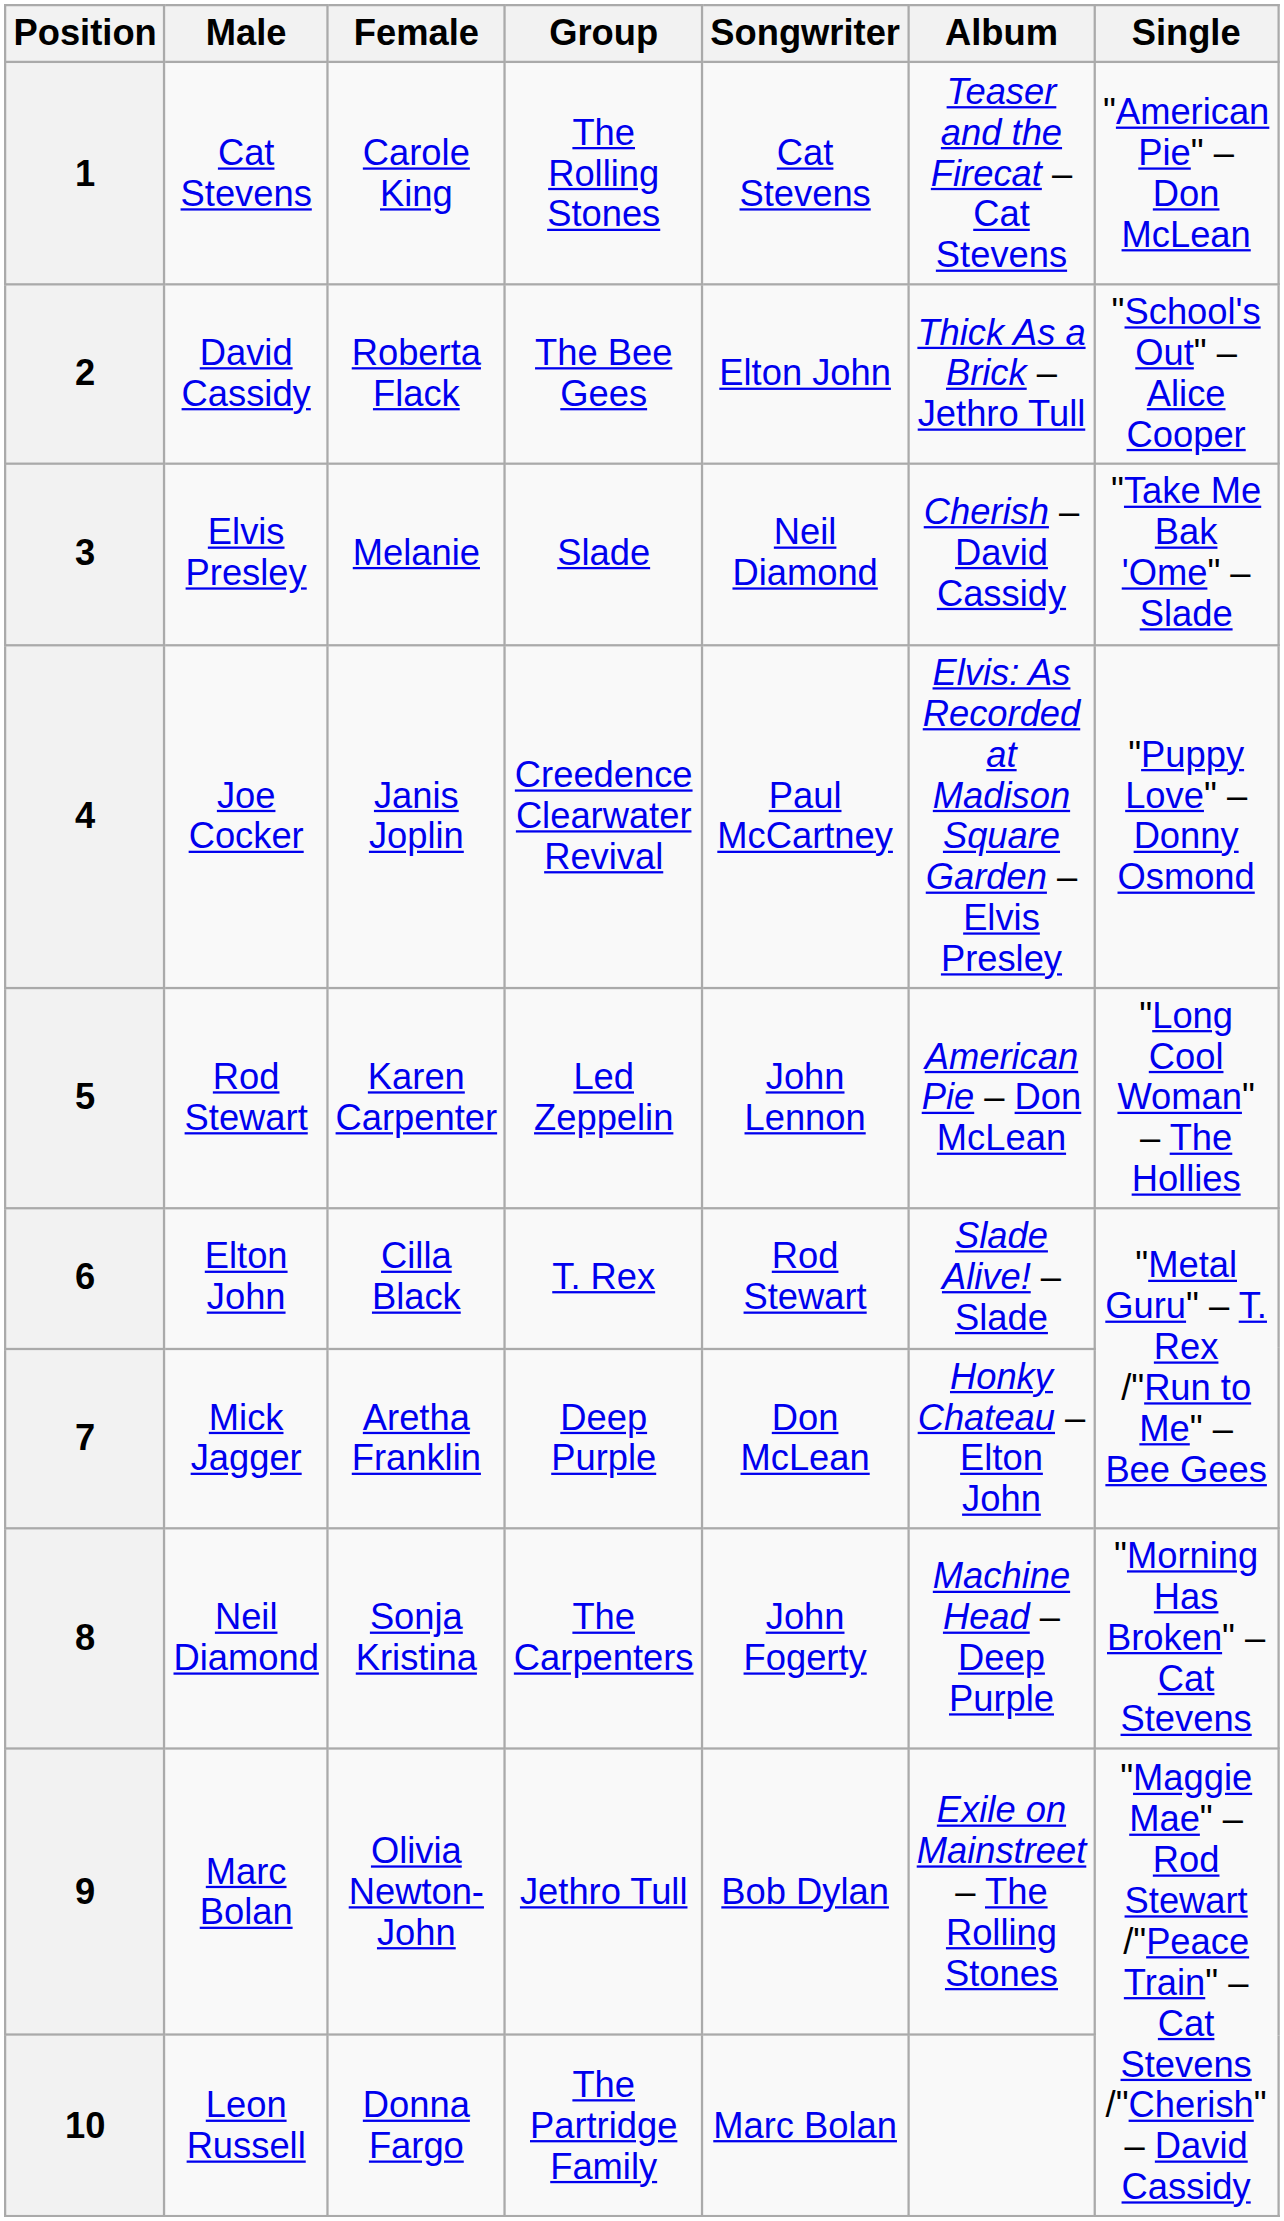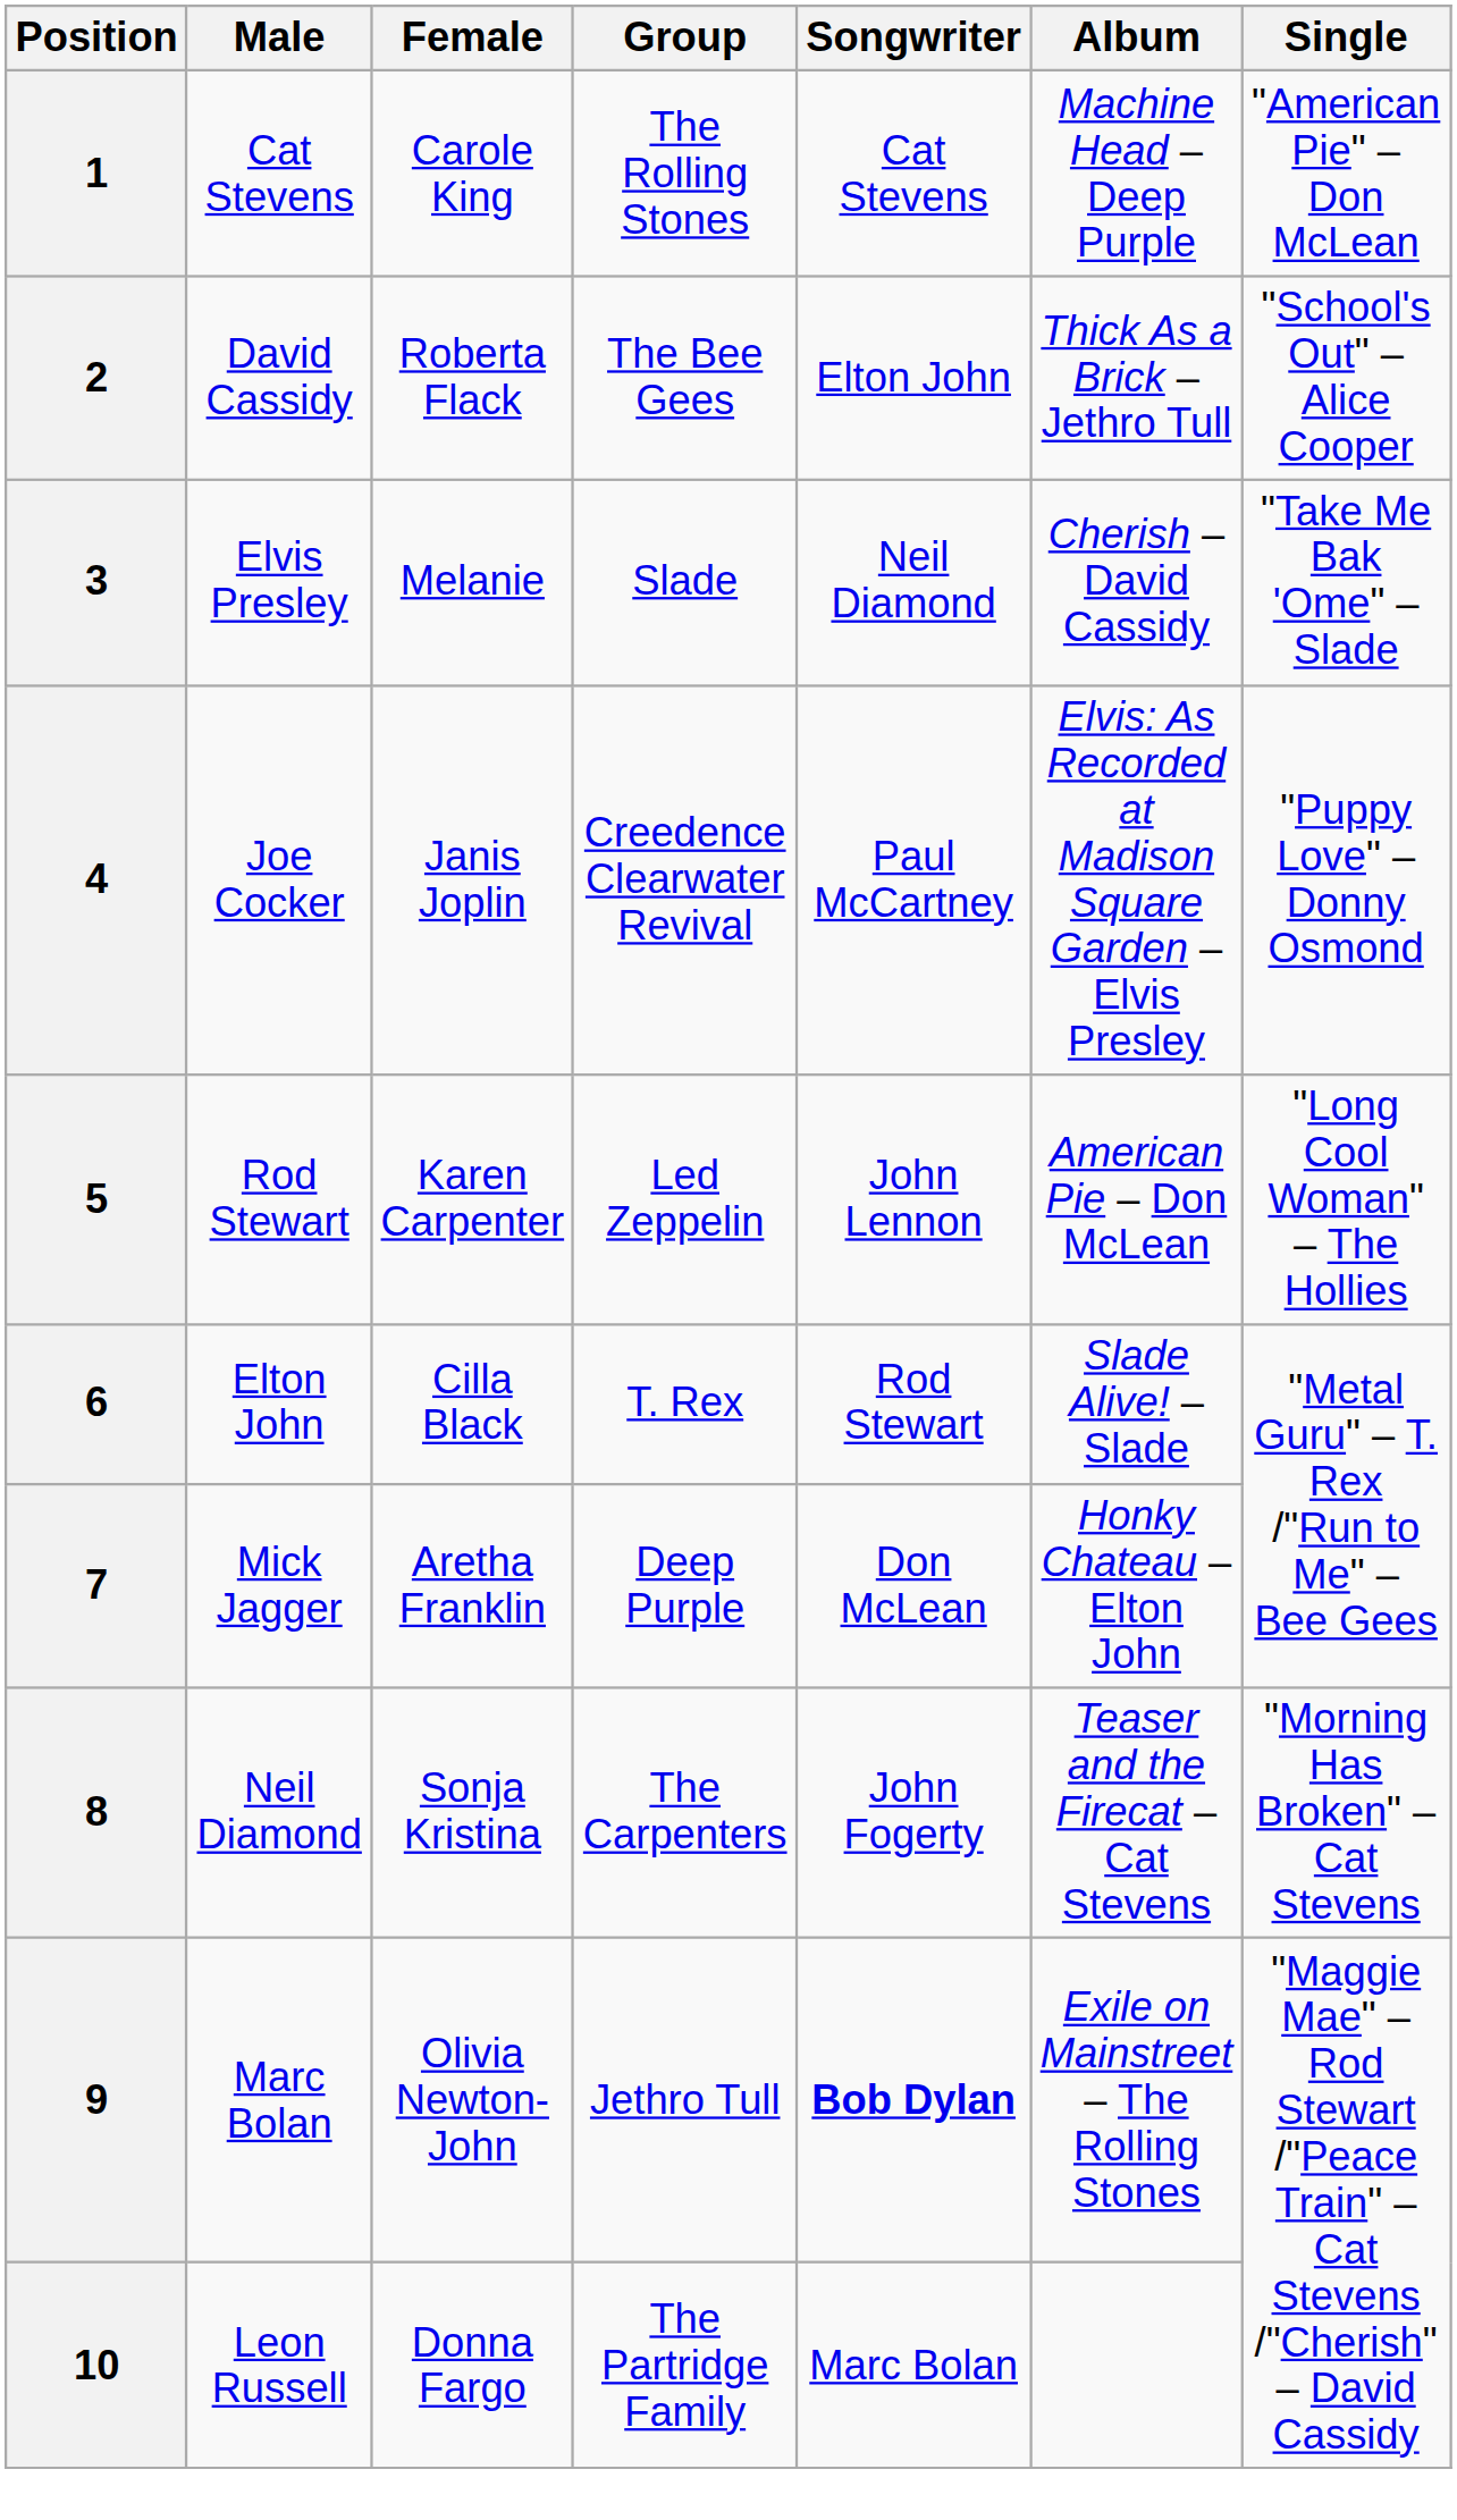 <table class="wikitable" style="text-align:center; width:200px; height:200px" border="1">
 <tr>
 <th>Position</th>
 <th>Male</th>
 <th>Female</th>
 <th>Group</th>
 <th>Songwriter</th>
 <th>Album</th>
 <th>Single</th>
 </tr>
 <tr>
 <th>1</th>
 <td><a href='#'>Cat Stevens</a></td>
 <td><a href='#'>Carole King</a></td>
 <td><a href='#'>The Rolling Stones</a></td>
 <td><a href='#'>Cat Stevens</a></td>
-<td><em><a href='#'>Teaser and the Firecat</a></em> – <a href='#'>Cat Stevens</a></td>
+<td><em><a href='#'>Machine Head</a></em> – <a href='#'>Deep Purple</a></td>
 <td>"<a href='#'>American Pie</a>" – <a href='#'>Don McLean</a></td>
 </tr>
 <tr>
 <th>2</th>
 <td><a href='#'>David Cassidy</a></td>
 <td><a href='#'>Roberta Flack</a></td>
 <td><a href='#'>The Bee Gees</a></td>
 <td><a href='#'>Elton John</a></td>
 <td><em><a href='#'>Thick As a Brick</a></em> – <a href='#'>Jethro Tull</a></td>
 <td>"<a href='#'>School's Out</a>" – <a href='#'>Alice Cooper</a></td>
 </tr>
 <tr>
 <th>3</th>
 <td><a href='#'>Elvis Presley</a></td>
 <td><a href='#'>Melanie</a></td>
 <td><a href='#'>Slade</a></td>
 <td><a href='#'>Neil Diamond</a></td>
 <td><em><a href='#'>Cherish</a></em> – <a href='#'>David Cassidy</a></td>
 <td>"<a href='#'>Take Me Bak 'Ome</a>" – <a href='#'>Slade</a></td>
 </tr>
 <tr>
 <th>4</th>
 <td><a href='#'>Joe Cocker</a></td>
 <td><a href='#'>Janis Joplin</a></td>
 <td><a href='#'>Creedence Clearwater Revival</a></td>
 <td><a href='#'>Paul McCartney</a></td>
 <td><em><a href='#'>Elvis: As Recorded at Madison Square Garden</a></em> – <a href='#'>Elvis Presley</a></td>
 <td>"<a href='#'>Puppy Love</a>" – <a href='#'>Donny Osmond</a></td>
 </tr>
 <tr>
 <th>5</th>
 <td><a href='#'>Rod Stewart</a></td>
 <td><a href='#'>Karen Carpenter</a></td>
 <td><a href='#'>Led Zeppelin</a></td>
 <td><a href='#'>John Lennon</a></td>
 <td><em><a href='#'>American Pie</a></em> – <a href='#'>Don McLean</a></td>
 <td>"<a href='#'>Long Cool Woman</a>" – <a href='#'>The Hollies</a></td>
 </tr>
 <tr>
 <th>6</th>
 <td><a href='#'>Elton John</a></td>
 <td><a href='#'>Cilla Black</a></td>
 <td><a href='#'>T. Rex</a></td>
 <td><a href='#'>Rod Stewart</a></td>
 <td><em><a href='#'>Slade Alive!</a></em> – <a href='#'>Slade</a></td>
 <td rowspan="2">"<a href='#'>Metal Guru</a>" – <a href='#'>T. Rex</a><br>/"<a href='#'>Run to Me</a>" – <a href='#'>Bee Gees</a></td>
 </tr>
 <tr>
 <th>7</th>
 <td><a href='#'>Mick Jagger</a></td>
 <td><a href='#'>Aretha Franklin</a></td>
 <td><a href='#'>Deep Purple</a></td>
 <td><a href='#'>Don McLean</a></td>
 <td><em><a href='#'>Honky Chateau</a></em> – <a href='#'>Elton John</a></td>
 </tr>
 <tr>
 <th>8</th>
 <td><a href='#'>Neil Diamond</a></td>
 <td><a href='#'>Sonja Kristina</a></td>
 <td><a href='#'>The Carpenters</a></td>
 <td><a href='#'>John Fogerty</a></td>
-<td><em><a href='#'>Machine Head</a></em> – <a href='#'>Deep Purple</a></td>
+<td><em><a href='#'>Teaser and the Firecat</a></em> – <a href='#'>Cat Stevens</a></td>
 <td>"<a href='#'>Morning Has Broken</a>" – <a href='#'>Cat Stevens</a></td>
 </tr>
 <tr>
 <th>9</th>
 <td><a href='#'>Marc Bolan</a></td>
 <td><a href='#'>Olivia Newton-John</a></td>
 <td><a href='#'>Jethro Tull</a></td>
-<td><a href='#'>Bob Dylan</a></td>
+<td><strong><a href='#'>Bob Dylan</a></strong></td>
 <td><em><a href='#'>Exile on Mainstreet</a></em> – <a href='#'>The Rolling Stones</a></td>
 <td rowspan="2">"<a href='#'>Maggie Mae</a>" – <a href='#'>Rod Stewart</a><br>/"<a href='#'>Peace Train</a>" – <a href='#'>Cat Stevens</a><br>/"<a href='#'>Cherish</a>" – <a href='#'>David Cassidy</a></td>
 </tr>
 <tr>
 <th>10</th>
 <td><a href='#'>Leon Russell</a></td>
 <td><a href='#'>Donna Fargo</a></td>
 <td><a href='#'>The Partridge Family</a></td>
 <td><a href='#'>Marc Bolan</a></td>
 <td></td>
 </tr>
 <tr>
 </tr>
 </table>
